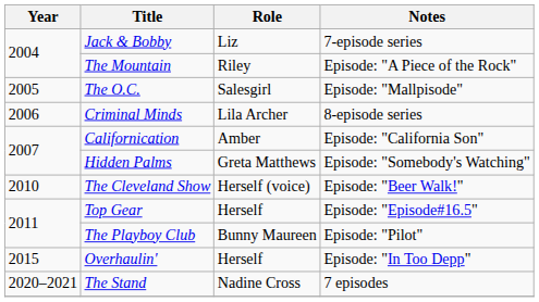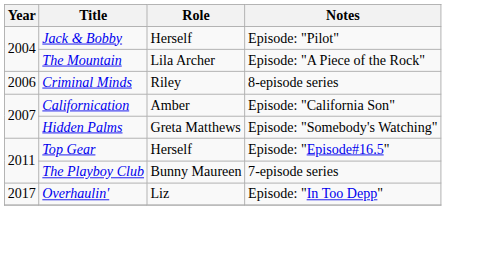 <table class="wikitable sortable">
 <tr>
 <th>Year</th>
 <th>Title</th>
 <th>Role</th>
 <th class="unsortable">Notes</th>
 </tr>
 <tr>
 <td rowspan=2>2004</td>
 <td><em><a href='#'>Jack & Bobby</a></em></td>
-<td>Liz</td>
-<td>7-episode series</td>
+<td>Herself</td>
+<td>Episode: "Pilot"</td>
 </tr>
 <tr>
 <td><em><a href='#'>The Mountain</a></em></td>
-<td>Riley</td>
+<td>Lila Archer</td>
 <td>Episode: "A Piece of the Rock"</td>
-</tr>
-<tr>
-<td>2005</td>
-<td><em><a href='#'>The O.C.</a></em></td>
-<td>Salesgirl</td>
-<td>Episode: "Mallpisode"</td>
 </tr>
 <tr>
 <td>2006</td>
 <td><em><a href='#'>Criminal Minds</a></em></td>
-<td>Lila Archer</td>
+<td>Riley</td>
 <td>8-episode series</td>
 </tr>
 <tr>
 <td rowspan=2>2007</td>
 <td><em><a href='#'>Californication</a></em></td>
 <td>Amber</td>
 <td>Episode: "California Son"</td>
 </tr>
 <tr>
 <td><em><a href='#'>Hidden Palms</a></em></td>
 <td>Greta Matthews</td>
 <td>Episode: "Somebody's Watching"</td>
 </tr>
 <tr>
-<td>2010</td>
-<td><em><a href='#'>The Cleveland Show</a></em></td>
-<td>Herself (voice)</td>
-<td>Episode: "<a href='#'>Beer Walk!</a>"</td>
-</tr>
-<tr>
 <td rowspan=2>2011</td>
 <td><em><a href='#'>Top Gear</a></em></td>
 <td>Herself</td>
 <td>Episode: "<a href='#'>Episode#16.5</a>"</td>
 </tr>
 <tr>
 <td><em><a href='#'>The Playboy Club</a></em></td>
 <td>Bunny Maureen</td>
-<td>Episode: "Pilot"</td>
+<td>7-episode series</td>
 </tr>
 <tr>
-<td>2015</td>
+<td>2017</td>
 <td><em><a href='#'>Overhaulin'</a></em></td>
-<td>Herself</td>
+<td>Liz</td>
 <td>Episode: "<a href='#'>In Too Depp</a>"</td>
-</tr>
-<tr>
-<td>2020–2021</td>
-<td><em><a href='#'>The Stand</a></em></td>
-<td>Nadine Cross</td>
-<td>7 episodes</td>
 </tr>
 <tr>
 </tr>
 </table>
